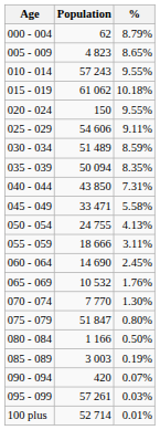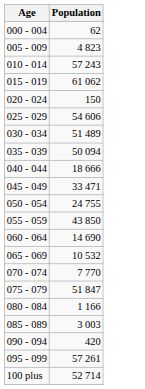 <table class="wikitable" style="font-size: 95%; text-align: right">
 <tr>
 <th>Age</th>
 <th>Population</th>
-<th>%</th>
 </tr>
 <tr>
 <td align=left>000 - 004</td>
 <td>62</td>
-<td>8.79%</td>
 </tr>
 <tr>
 <td align=left>005 - 009</td>
 <td>4 823</td>
-<td>8.65%</td>
 </tr>
 <tr>
 <td align=left>010 - 014</td>
 <td>57 243</td>
-<td>9.55%</td>
 </tr>
 <tr>
 <td align=left>015 - 019</td>
 <td>61 062</td>
-<td>10.18%</td>
 </tr>
 <tr>
 <td align=left>020 - 024</td>
 <td>150</td>
-<td>9.55%</td>
 </tr>
 <tr>
 <td align=left>025 - 029</td>
 <td>54 606</td>
-<td>9.11%</td>
 </tr>
 <tr>
 <td align=left>030 - 034</td>
 <td>51 489</td>
-<td>8.59%</td>
 </tr>
 <tr>
 <td align=left>035 - 039</td>
 <td>50 094</td>
-<td>8.35%</td>
 </tr>
 <tr>
 <td align=left>040 - 044</td>
-<td>43 850</td>
-<td>7.31%</td>
+<td>18 666</td>
 </tr>
 <tr>
 <td align=left>045 - 049</td>
 <td>33 471</td>
-<td>5.58%</td>
 </tr>
 <tr>
 <td align=left>050 - 054</td>
 <td>24 755</td>
-<td>4.13%</td>
 </tr>
 <tr>
 <td align=left>055 - 059</td>
-<td>18 666</td>
-<td>3.11%</td>
+<td>43 850</td>
 </tr>
 <tr>
 <td align=left>060 - 064</td>
 <td>14 690</td>
-<td>2.45%</td>
 </tr>
 <tr>
 <td align=left>065 - 069</td>
 <td>10 532</td>
-<td>1.76%</td>
 </tr>
 <tr>
 <td align=left>070 - 074</td>
 <td>7 770</td>
-<td>1.30%</td>
 </tr>
 <tr>
 <td align=left>075 - 079</td>
 <td>51 847</td>
-<td>0.80%</td>
 </tr>
 <tr>
 <td align=left>080 - 084</td>
 <td>1 166</td>
-<td>0.50%</td>
 </tr>
 <tr>
 <td align=left>085 - 089</td>
 <td>3 003</td>
-<td>0.19%</td>
 </tr>
 <tr>
 <td align=left>090 - 094</td>
 <td>420</td>
-<td>0.07%</td>
 </tr>
 <tr>
 <td align=left>095 - 099</td>
 <td>57 261</td>
-<td>0.03%</td>
 </tr>
 <tr>
 <td align=left>100 plus</td>
 <td>52 714</td>
-<td>0.01%</td>
 </tr>
 </table>
